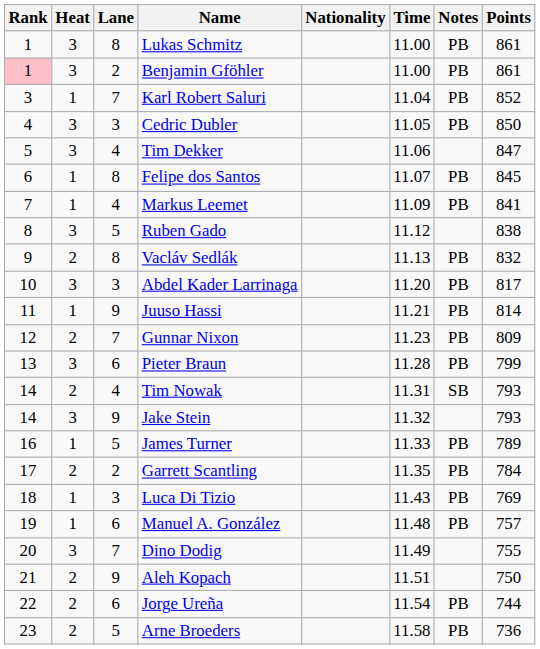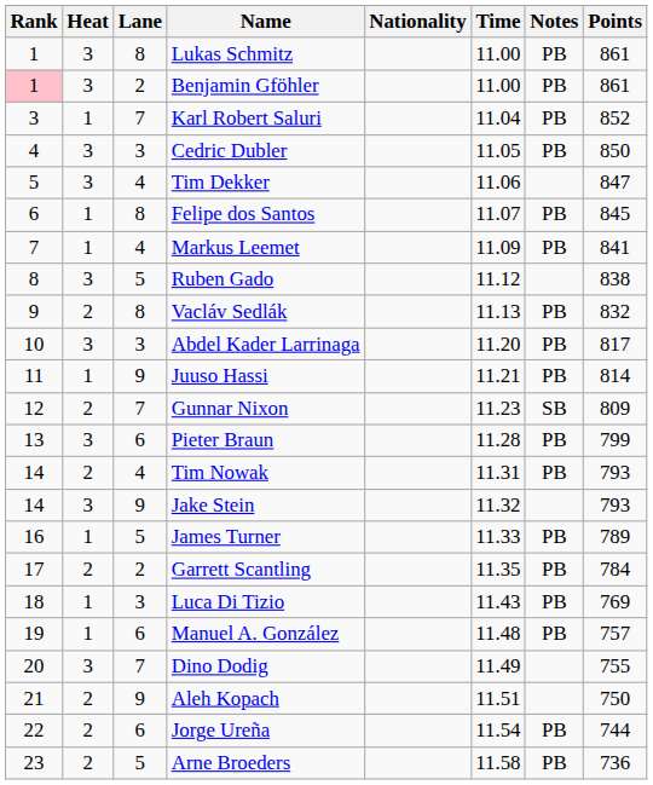 <table class="wikitable sortable" style="text-align:center">
 <tr>
 <th>Rank</th>
 <th>Heat</th>
 <th>Lane</th>
 <th>Name</th>
 <th>Nationality</th>
 <th>Time</th>
 <th>Notes</th>
 <th>Points</th>
 </tr>
 <tr>
 <td>1</td>
 <td>3</td>
 <td>8</td>
 <td align="left"><a href='#'>Lukas Schmitz</a></td>
 <td align=left></td>
 <td>11.00</td>
 <td>PB</td>
 <td>861</td>
 </tr>
 <tr>
 <td style="background: pink;">1</td>
 <td>3</td>
 <td>2</td>
 <td align="left"><a href='#'>Benjamin Gföhler</a></td>
 <td align=left></td>
 <td>11.00</td>
 <td>PB</td>
 <td>861</td>
 </tr>
 <tr>
 <td>3</td>
 <td>1</td>
 <td>7</td>
 <td align="left"><a href='#'>Karl Robert Saluri</a></td>
 <td align=left></td>
 <td>11.04</td>
 <td>PB</td>
 <td>852</td>
 </tr>
 <tr>
 <td>4</td>
 <td>3</td>
 <td>3</td>
 <td align="left"><a href='#'>Cedric Dubler</a></td>
 <td align=left></td>
 <td>11.05</td>
 <td>PB</td>
 <td>850</td>
 </tr>
 <tr>
 <td>5</td>
 <td>3</td>
 <td>4</td>
 <td align="left"><a href='#'>Tim Dekker</a></td>
 <td align=left></td>
 <td>11.06</td>
 <td></td>
 <td>847</td>
 </tr>
 <tr>
 <td>6</td>
 <td>1</td>
 <td>8</td>
 <td align="left"><a href='#'>Felipe dos Santos</a></td>
 <td align=left></td>
 <td>11.07</td>
 <td>PB</td>
 <td>845</td>
 </tr>
 <tr>
 <td>7</td>
 <td>1</td>
 <td>4</td>
 <td align="left"><a href='#'>Markus Leemet</a></td>
 <td align=left></td>
 <td>11.09</td>
 <td>PB</td>
 <td>841</td>
 </tr>
 <tr>
 <td>8</td>
 <td>3</td>
 <td>5</td>
 <td align="left"><a href='#'>Ruben Gado</a></td>
 <td align=left></td>
 <td>11.12</td>
 <td></td>
 <td>838</td>
 </tr>
 <tr>
 <td>9</td>
 <td>2</td>
 <td>8</td>
 <td align="left"><a href='#'>Vacláv Sedlák</a></td>
 <td align=left></td>
 <td>11.13</td>
 <td>PB</td>
 <td>832</td>
 </tr>
 <tr>
 <td>10</td>
 <td>3</td>
 <td>3</td>
 <td align="left"><a href='#'>Abdel Kader Larrinaga</a></td>
 <td align=left></td>
 <td>11.20</td>
 <td>PB</td>
 <td>817</td>
 </tr>
 <tr>
 <td>11</td>
 <td>1</td>
 <td>9</td>
 <td align="left"><a href='#'>Juuso Hassi</a></td>
 <td align=left></td>
 <td>11.21</td>
 <td>PB</td>
 <td>814</td>
 </tr>
 <tr>
 <td>12</td>
 <td>2</td>
 <td>7</td>
 <td align="left"><a href='#'>Gunnar Nixon</a></td>
 <td align=left></td>
 <td>11.23</td>
-<td>PB</td>
+<td>SB</td>
 <td>809</td>
 </tr>
 <tr>
 <td>13</td>
 <td>3</td>
 <td>6</td>
 <td align="left"><a href='#'>Pieter Braun</a></td>
 <td align=left></td>
 <td>11.28</td>
 <td>PB</td>
 <td>799</td>
 </tr>
 <tr>
 <td>14</td>
 <td>2</td>
 <td>4</td>
 <td align="left"><a href='#'>Tim Nowak</a></td>
 <td align=left></td>
 <td>11.31</td>
-<td>SB</td>
+<td>PB</td>
 <td>793</td>
 </tr>
 <tr>
 <td>14</td>
 <td>3</td>
 <td>9</td>
 <td align="left"><a href='#'>Jake Stein</a></td>
 <td align=left></td>
 <td>11.32</td>
 <td></td>
 <td>793</td>
 </tr>
 <tr>
 <td>16</td>
 <td>1</td>
 <td>5</td>
 <td align="left"><a href='#'>James Turner</a></td>
 <td align=left></td>
 <td>11.33</td>
 <td>PB</td>
 <td>789</td>
 </tr>
 <tr>
 <td>17</td>
 <td>2</td>
 <td>2</td>
 <td align="left"><a href='#'>Garrett Scantling</a></td>
 <td align=left></td>
 <td>11.35</td>
 <td>PB</td>
 <td>784</td>
 </tr>
 <tr>
 <td>18</td>
 <td>1</td>
 <td>3</td>
 <td align="left"><a href='#'>Luca Di Tizio</a></td>
 <td align=left></td>
 <td>11.43</td>
 <td>PB</td>
 <td>769</td>
 </tr>
 <tr>
 <td>19</td>
 <td>1</td>
 <td>6</td>
 <td align="left"><a href='#'>Manuel A. González</a></td>
 <td align=left></td>
 <td>11.48</td>
 <td>PB</td>
 <td>757</td>
 </tr>
 <tr>
 <td>20</td>
 <td>3</td>
 <td>7</td>
 <td align="left"><a href='#'>Dino Dodig</a></td>
 <td align=left></td>
 <td>11.49</td>
 <td></td>
 <td>755</td>
 </tr>
 <tr>
 <td>21</td>
 <td>2</td>
 <td>9</td>
 <td align="left"><a href='#'>Aleh Kopach</a></td>
 <td align=left></td>
 <td>11.51</td>
 <td></td>
 <td>750</td>
 </tr>
 <tr>
 <td>22</td>
 <td>2</td>
 <td>6</td>
 <td align="left"><a href='#'>Jorge Ureña</a></td>
 <td align=left></td>
 <td>11.54</td>
 <td>PB</td>
 <td>744</td>
 </tr>
 <tr>
 <td>23</td>
 <td>2</td>
 <td>5</td>
 <td align="left"><a href='#'>Arne Broeders</a></td>
 <td align=left></td>
 <td>11.58</td>
 <td>PB</td>
 <td>736</td>
 </tr>
 </table>
